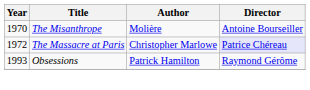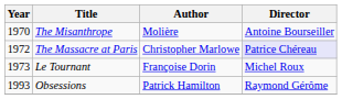 <table class="wikitable">
 <tr>
 <th>Year</th>
 <th>Title</th>
 <th>Author</th>
 <th>Director</th>
 </tr>
 <tr>
 <td>1970</td>
 <td><em><a href='#'>The Misanthrope</a></em></td>
 <td><a href='#'>Molière</a></td>
 <td><a href='#'>Antoine Bourseiller</a></td>
 </tr>
 <tr>
 <td>1972</td>
 <td><em><a href='#'>The Massacre at Paris</a></em></td>
 <td><a href='#'>Christopher Marlowe</a></td>
 <td style="background: lavender;"><a href='#'>Patrice Chéreau</a></td>
 </tr>
 <tr>
+<td>1973</td>
+<td><em>Le Tournant</em></td>
+<td><a href='#'>Françoise Dorin</a></td>
+<td><a href='#'>Michel Roux</a></td>
+</tr>
+<tr>
 <td>1993</td>
 <td><em>Obsessions</em></td>
 <td><a href='#'>Patrick Hamilton</a></td>
 <td><a href='#'>Raymond Gérôme</a></td>
 </tr>
 <tr>
 </tr>
 </table>
